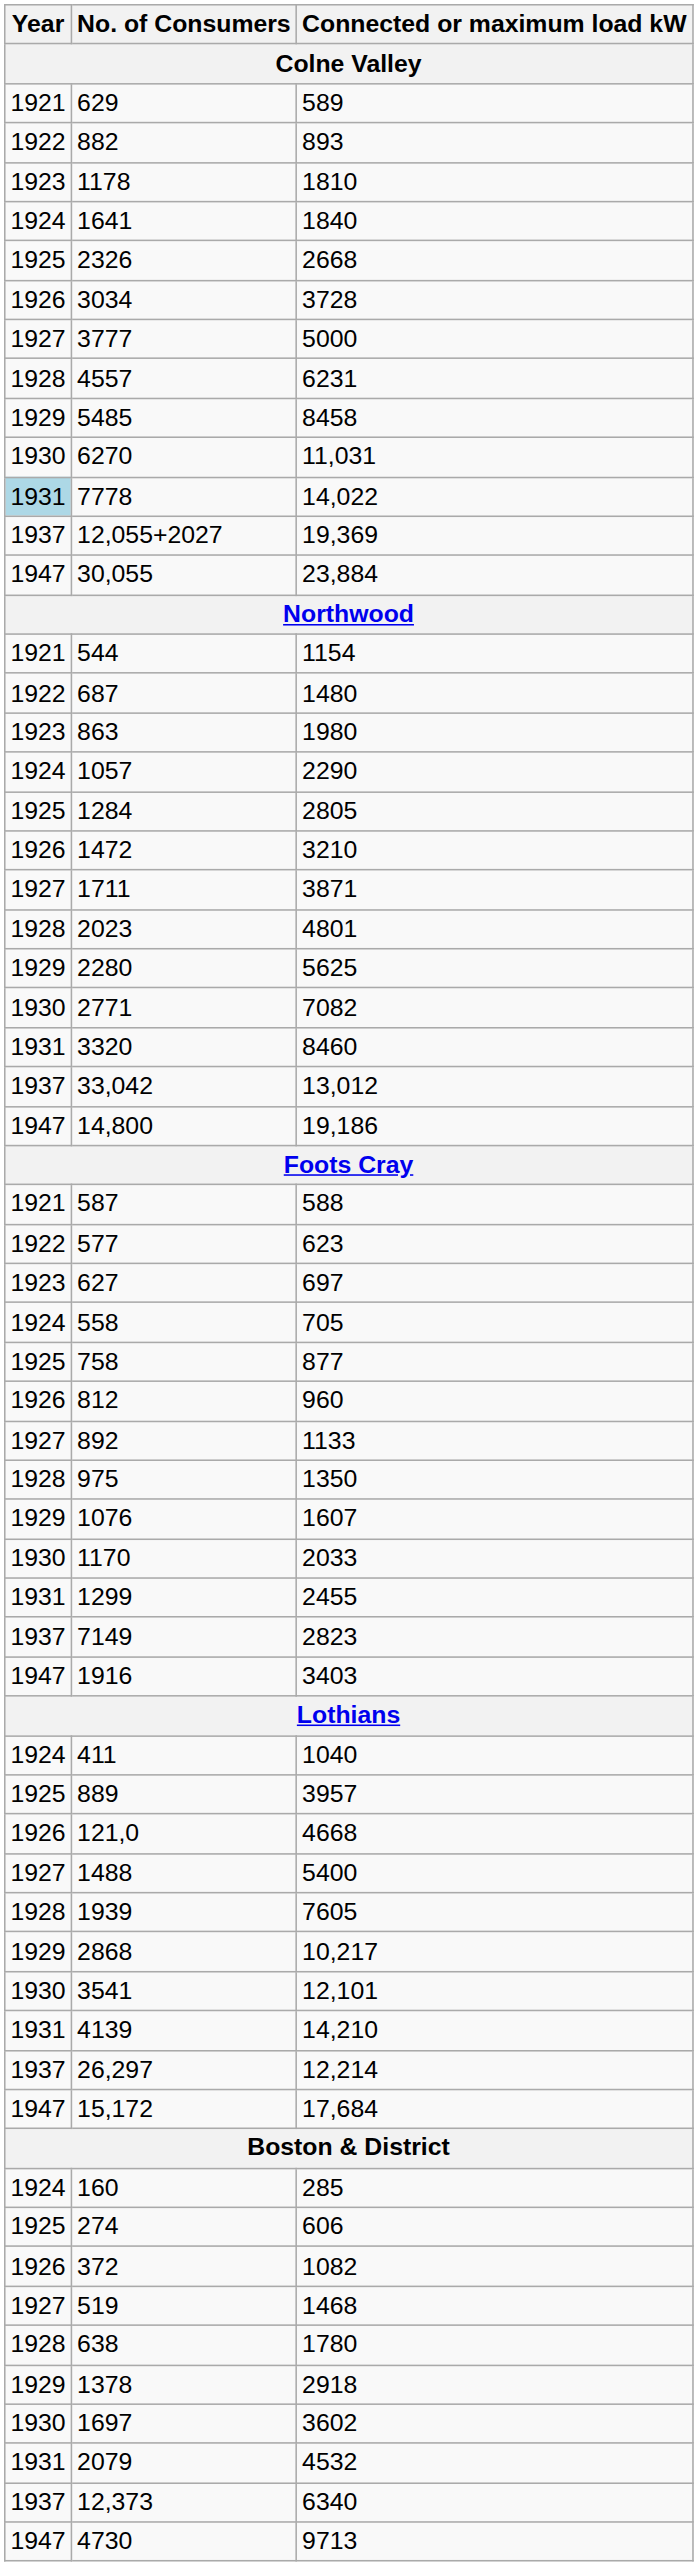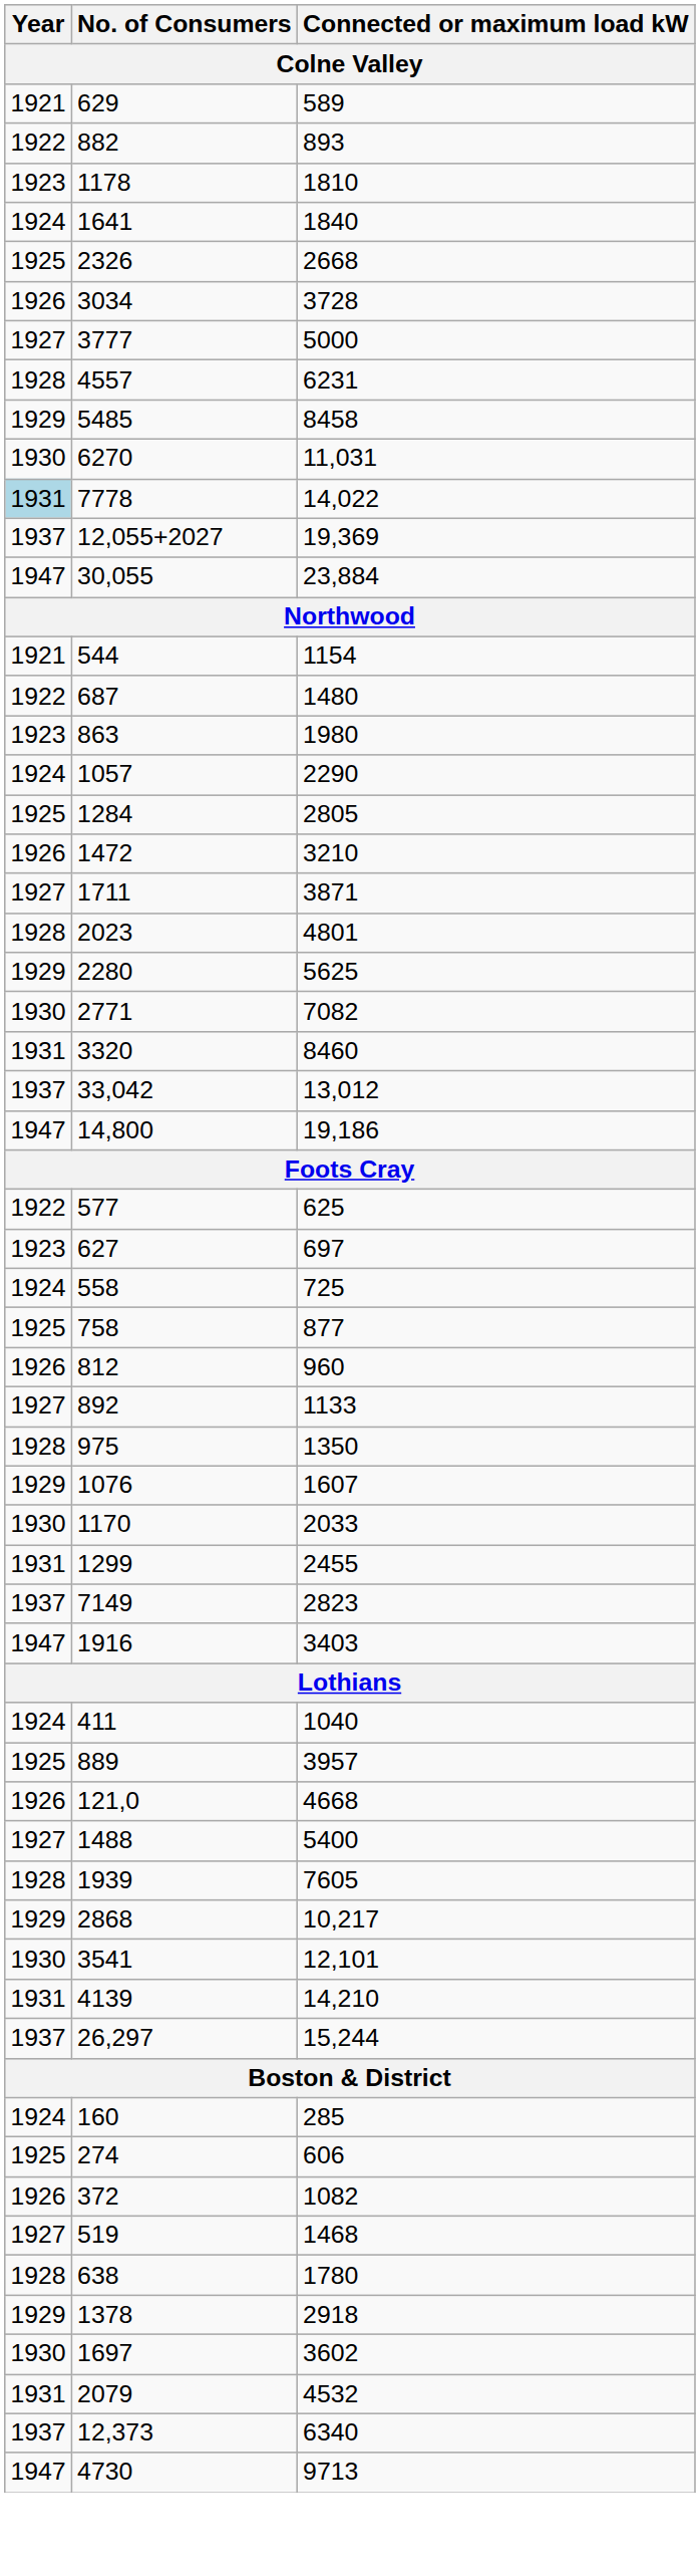 <table class="wikitable">
 <tr>
 <th>Year</th>
 <th>No. of Consumers</th>
 <th>Connected or maximum load kW</th>
 </tr>
 <tr>
 <th colspan="3">Colne Valley</th>
 </tr>
 <tr>
 <td>1921</td>
 <td>629</td>
 <td>589</td>
 </tr>
 <tr>
 <td>1922</td>
 <td>882</td>
 <td>893</td>
 </tr>
 <tr>
 <td>1923</td>
 <td>1178</td>
 <td>1810</td>
 </tr>
 <tr>
 <td>1924</td>
 <td>1641</td>
 <td>1840</td>
 </tr>
 <tr>
 <td>1925</td>
 <td>2326</td>
 <td>2668</td>
 </tr>
 <tr>
 <td>1926</td>
 <td>3034</td>
 <td>3728</td>
 </tr>
 <tr>
 <td>1927</td>
 <td>3777</td>
 <td>5000</td>
 </tr>
 <tr>
 <td>1928</td>
 <td>4557</td>
 <td>6231</td>
 </tr>
 <tr>
 <td>1929</td>
 <td>5485</td>
 <td>8458</td>
 </tr>
 <tr>
 <td>1930</td>
 <td>6270</td>
 <td>11,031</td>
 </tr>
 <tr>
 <td style="background: lightblue;">1931</td>
 <td>7778        </td>
 <td>14,022</td>
 </tr>
 <tr>
 <td>1937</td>
 <td>12,055+2027</td>
 <td>19,369</td>
 </tr>
 <tr>
 <td>1947</td>
 <td>30,055</td>
 <td>23,884</td>
 </tr>
 <tr>
 <th colspan="3"><a href='#'>Northwood</a></th>
 </tr>
 <tr>
 <td>1921</td>
 <td>544</td>
 <td>1154</td>
 </tr>
 <tr>
 <td>1922</td>
 <td>687</td>
 <td>1480</td>
 </tr>
 <tr>
 <td>1923</td>
 <td>863</td>
 <td>1980</td>
 </tr>
 <tr>
 <td>1924</td>
 <td>1057</td>
 <td>2290</td>
 </tr>
 <tr>
 <td>1925</td>
 <td>1284</td>
 <td>2805</td>
 </tr>
 <tr>
 <td>1926</td>
 <td>1472</td>
 <td>3210</td>
 </tr>
 <tr>
 <td>1927</td>
 <td>1711</td>
 <td>3871</td>
 </tr>
 <tr>
 <td>1928</td>
 <td>2023</td>
 <td>4801</td>
 </tr>
 <tr>
 <td>1929</td>
 <td>2280</td>
 <td>5625</td>
 </tr>
 <tr>
 <td>1930</td>
 <td>2771</td>
 <td>7082</td>
 </tr>
 <tr>
 <td>1931</td>
 <td>3320</td>
 <td>8460</td>
 </tr>
 <tr>
 <td>1937</td>
 <td>33,042</td>
 <td>13,012</td>
 </tr>
 <tr>
 <td>1947</td>
 <td>14,800</td>
 <td>19,186</td>
 </tr>
 <tr>
 <th colspan="3"><a href='#'>Foots Cray</a></th>
 </tr>
 <tr>
-<td>1921</td>
-<td>587</td>
-<td>588</td>
-</tr>
-<tr>
 <td>1922</td>
 <td>577</td>
-<td>623</td>
+<td>625</td>
 </tr>
 <tr>
 <td>1923</td>
 <td>627</td>
 <td>697</td>
 </tr>
 <tr>
 <td>1924</td>
 <td>558</td>
-<td>705</td>
+<td>725</td>
 </tr>
 <tr>
 <td>1925</td>
 <td>758</td>
 <td>877</td>
 </tr>
 <tr>
 <td>1926</td>
 <td>812</td>
 <td>960</td>
 </tr>
 <tr>
 <td>1927</td>
 <td>892</td>
 <td>1133</td>
 </tr>
 <tr>
 <td>1928</td>
 <td>975</td>
 <td>1350</td>
 </tr>
 <tr>
 <td>1929</td>
 <td>1076</td>
 <td>1607</td>
 </tr>
 <tr>
 <td>1930</td>
 <td>1170</td>
 <td>2033</td>
 </tr>
 <tr>
 <td>1931</td>
 <td>1299</td>
 <td>2455</td>
 </tr>
 <tr>
 <td>1937</td>
 <td>7149</td>
 <td>2823</td>
 </tr>
 <tr>
 <td>1947</td>
 <td>1916</td>
 <td>3403</td>
 </tr>
 <tr>
 <th colspan="3"><a href='#'>Lothians</a></th>
 </tr>
 <tr>
 <td>1924</td>
 <td>411</td>
 <td>1040</td>
 </tr>
 <tr>
 <td>1925</td>
 <td>889</td>
 <td>3957</td>
 </tr>
 <tr>
 <td>1926</td>
 <td>121,0</td>
 <td>4668</td>
 </tr>
 <tr>
 <td>1927</td>
 <td>1488</td>
 <td>5400</td>
 </tr>
 <tr>
 <td>1928</td>
 <td>1939</td>
 <td>7605</td>
 </tr>
 <tr>
 <td>1929</td>
 <td>2868</td>
 <td>10,217</td>
 </tr>
 <tr>
 <td>1930</td>
 <td>3541</td>
 <td>12,101</td>
 </tr>
 <tr>
 <td>1931</td>
 <td>4139</td>
 <td>14,210</td>
 </tr>
 <tr>
 <td>1937</td>
 <td>26,297</td>
-<td>12,214</td>
-</tr>
-<tr>
-<td>1947</td>
-<td>15,172</td>
-<td>17,684</td>
+<td>15,244</td>
 </tr>
 <tr>
 <th colspan="3">Boston & District</th>
 </tr>
 <tr>
 <td>1924</td>
 <td>160</td>
 <td>285</td>
 </tr>
 <tr>
 <td>1925</td>
 <td>274</td>
 <td>606</td>
 </tr>
 <tr>
 <td>1926</td>
 <td>372</td>
 <td>1082</td>
 </tr>
 <tr>
 <td>1927</td>
 <td>519</td>
 <td>1468</td>
 </tr>
 <tr>
 <td>1928</td>
 <td>638</td>
 <td>1780</td>
 </tr>
 <tr>
 <td>1929</td>
 <td>1378</td>
 <td>2918</td>
 </tr>
 <tr>
 <td>1930</td>
 <td>1697</td>
 <td>3602</td>
 </tr>
 <tr>
 <td>1931</td>
 <td>2079</td>
 <td>4532</td>
 </tr>
 <tr>
 <td>1937</td>
 <td>12,373</td>
 <td>6340</td>
 </tr>
 <tr>
 <td>1947</td>
 <td>4730</td>
 <td>9713</td>
 </tr>
 </table>
